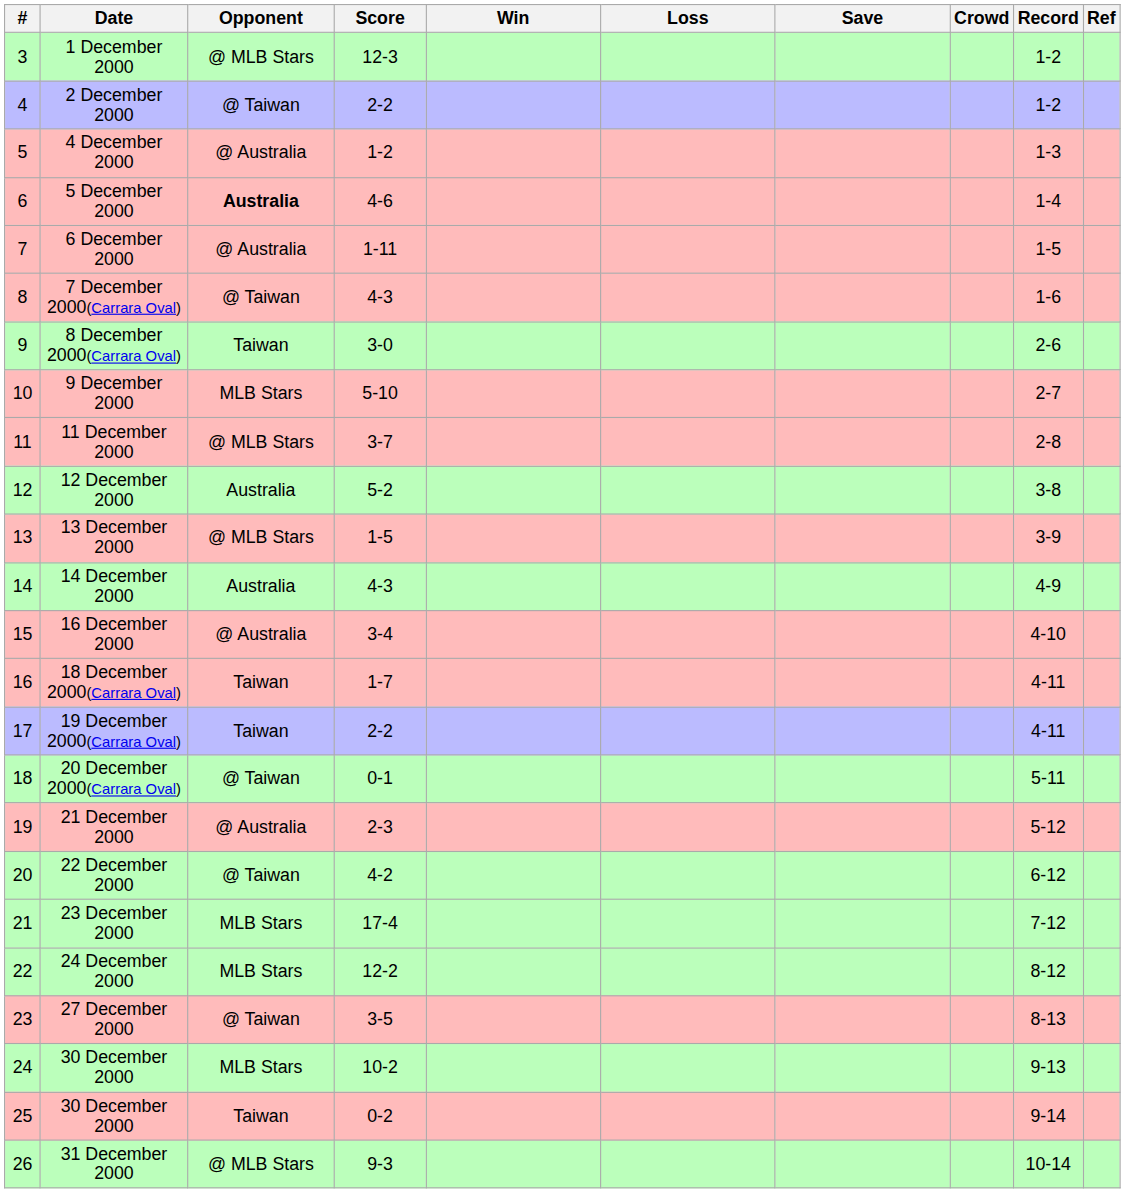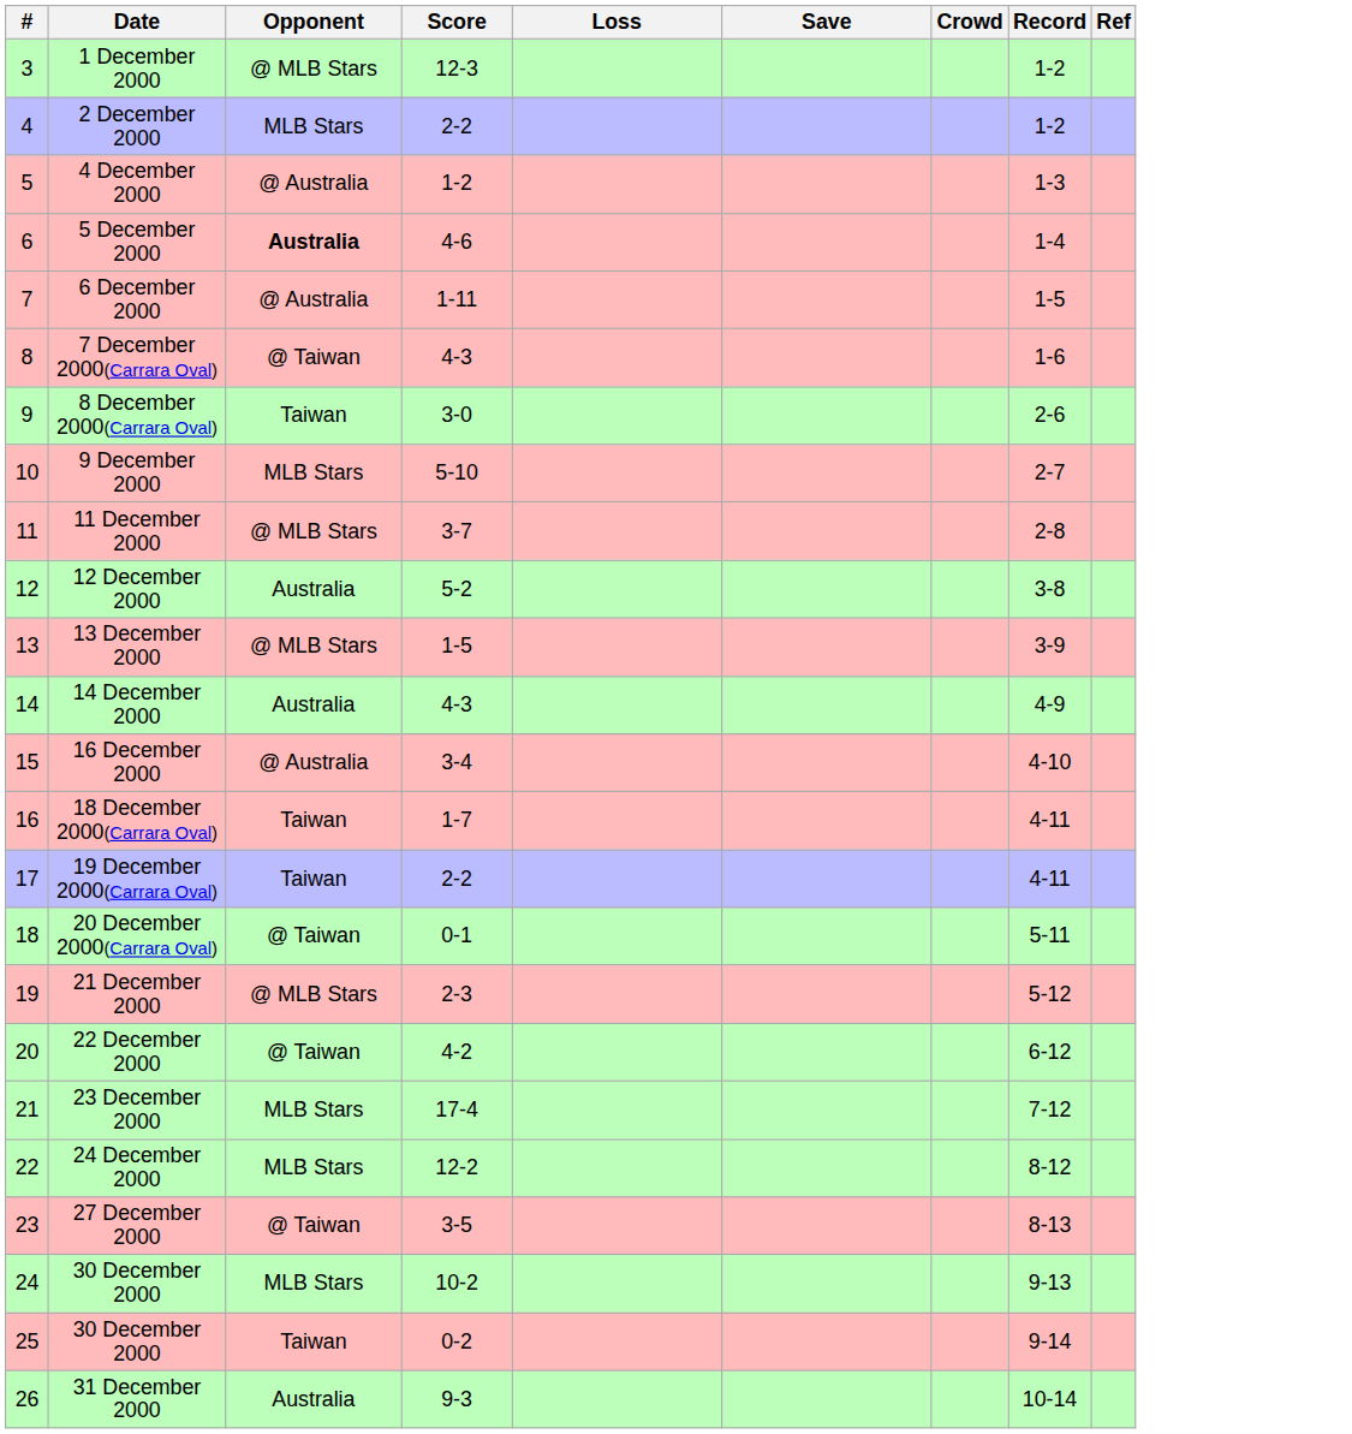 <table class="wikitable" style="text-align:center">
 <tr>
 <th width=25>#</th>
 <th width=125>Date</th>
 <th width=125>Opponent</th>
 <th width=75>Score</th>
-<th width=150>Win</th>
 <th width=150>Loss</th>
 <th width=150>Save</th>
 <th width=50>Crowd</th>
 <th width=50>Record</th>
 <th width=25>Ref</th>
 </tr>
 <tr bgcolor=#bbffbb>
 <td>3</td>
 <td>1 December 2000</td>
 <td>@ MLB Stars</td>
 <td>12-3</td>
 <td></td>
 <td></td>
 <td></td>
-<td></td>
 <td>1-2</td>
 <td></td>
 </tr>
 <tr bgcolor=#bbbbff>
 <td>4</td>
 <td>2 December 2000</td>
-<td>@ Taiwan</td>
+<td>MLB Stars</td>
 <td>2-2</td>
-<td></td>
 <td></td>
 <td></td>
 <td></td>
 <td>1-2</td>
 <td></td>
 </tr>
 <tr bgcolor=#ffbbbb>
 <td>5</td>
 <td>4 December 2000</td>
 <td>@ Australia</td>
 <td>1-2</td>
 <td></td>
 <td></td>
 <td></td>
-<td></td>
 <td>1-3</td>
 <td></td>
 </tr>
 <tr bgcolor=#ffbbbb>
 <td>6</td>
 <td>5 December 2000</td>
 <td><strong>Australia</strong></td>
 <td>4-6</td>
-<td></td>
 <td></td>
 <td></td>
 <td></td>
 <td>1-4</td>
 <td></td>
 </tr>
 <tr bgcolor=#ffbbbb>
 <td>7</td>
 <td>6 December 2000</td>
 <td>@ Australia</td>
 <td>1-11</td>
 <td></td>
 <td></td>
 <td></td>
-<td></td>
 <td>1-5</td>
 <td></td>
 </tr>
 <tr bgcolor=#ffbbbb>
 <td>8</td>
 <td>7 December 2000<small>(<a href='#'>Carrara Oval</a>)</small></td>
 <td>@ Taiwan</td>
 <td>4-3</td>
-<td></td>
 <td></td>
 <td></td>
 <td></td>
 <td>1-6</td>
 <td></td>
 </tr>
 <tr bgcolor=#bbffbb>
 <td>9</td>
 <td>8 December 2000<small>(<a href='#'>Carrara Oval</a>)</small></td>
 <td>Taiwan</td>
 <td>3-0</td>
 <td></td>
 <td></td>
 <td></td>
-<td></td>
 <td>2-6</td>
 <td></td>
 </tr>
 <tr bgcolor=#ffbbbb>
 <td>10</td>
 <td>9 December 2000</td>
 <td>MLB Stars</td>
 <td>5-10</td>
-<td></td>
 <td></td>
 <td></td>
 <td></td>
 <td>2-7</td>
 <td></td>
 </tr>
 <tr bgcolor=#ffbbbb>
 <td>11</td>
 <td>11 December 2000</td>
 <td>@ MLB Stars</td>
 <td>3-7</td>
 <td></td>
 <td></td>
 <td></td>
-<td></td>
 <td>2-8</td>
 <td></td>
 </tr>
 <tr bgcolor=#bbffbb>
 <td>12</td>
 <td>12 December 2000</td>
 <td>Australia</td>
 <td>5-2</td>
-<td></td>
 <td></td>
 <td></td>
 <td></td>
 <td>3-8</td>
 <td></td>
 </tr>
 <tr bgcolor=#ffbbbb>
 <td>13</td>
 <td>13 December 2000</td>
 <td>@ MLB Stars</td>
 <td>1-5</td>
 <td></td>
 <td></td>
 <td></td>
-<td></td>
 <td>3-9</td>
 <td></td>
 </tr>
 <tr bgcolor=#bbffbb>
 <td>14</td>
 <td>14 December 2000</td>
 <td>Australia</td>
 <td>4-3</td>
-<td></td>
 <td></td>
 <td></td>
 <td></td>
 <td>4-9</td>
 <td></td>
 </tr>
 <tr bgcolor=#ffbbbb>
 <td>15</td>
 <td>16 December 2000</td>
 <td>@ Australia</td>
 <td>3-4</td>
 <td></td>
 <td></td>
 <td></td>
-<td></td>
 <td>4-10</td>
 <td></td>
 </tr>
 <tr bgcolor=#ffbbbb>
 <td>16</td>
 <td>18 December 2000<small>(<a href='#'>Carrara Oval</a>)</small></td>
 <td>Taiwan</td>
 <td>1-7</td>
-<td></td>
 <td></td>
 <td></td>
 <td></td>
 <td>4-11</td>
 <td></td>
 </tr>
 <tr bgcolor=#bbbbff>
 <td>17</td>
 <td>19 December 2000<small>(<a href='#'>Carrara Oval</a>)</small></td>
 <td>Taiwan</td>
 <td>2-2</td>
 <td></td>
 <td></td>
 <td></td>
-<td></td>
 <td>4-11</td>
 <td></td>
 </tr>
 <tr bgcolor=#bbffbb>
 <td>18</td>
 <td>20 December 2000<small>(<a href='#'>Carrara Oval</a>)</small></td>
 <td>@ Taiwan</td>
 <td>0-1</td>
 <td></td>
 <td></td>
 <td></td>
-<td></td>
 <td>5-11</td>
 <td></td>
 </tr>
 <tr bgcolor=#ffbbbb>
 <td>19</td>
 <td>21 December 2000</td>
-<td>@ Australia</td>
+<td>@ MLB Stars</td>
 <td>2-3</td>
-<td></td>
 <td></td>
 <td></td>
 <td></td>
 <td>5-12</td>
 <td></td>
 </tr>
 <tr bgcolor=#bbffbb>
 <td>20</td>
 <td>22 December 2000</td>
 <td>@ Taiwan</td>
 <td>4-2</td>
 <td></td>
 <td></td>
 <td></td>
-<td></td>
 <td>6-12</td>
 <td></td>
 </tr>
 <tr bgcolor=#bbffbb>
 <td>21</td>
 <td>23 December 2000</td>
 <td>MLB Stars</td>
 <td>17-4</td>
-<td></td>
 <td></td>
 <td></td>
 <td></td>
 <td>7-12</td>
 <td></td>
 </tr>
 <tr bgcolor=#bbffbb>
 <td>22</td>
 <td>24 December 2000</td>
 <td>MLB Stars</td>
 <td>12-2</td>
 <td></td>
 <td></td>
 <td></td>
-<td></td>
 <td>8-12</td>
 <td></td>
 </tr>
 <tr bgcolor=#ffbbbb>
 <td>23</td>
 <td>27 December 2000</td>
 <td>@ Taiwan</td>
 <td>3-5</td>
-<td></td>
 <td></td>
 <td></td>
 <td></td>
 <td>8-13</td>
 <td></td>
 </tr>
 <tr bgcolor=#bbffbb>
 <td>24</td>
 <td>30 December 2000</td>
 <td>MLB Stars</td>
 <td>10-2</td>
 <td></td>
 <td></td>
 <td></td>
-<td></td>
 <td>9-13</td>
 <td></td>
 </tr>
 <tr bgcolor=#ffbbbb>
 <td>25</td>
 <td>30 December 2000</td>
 <td>Taiwan</td>
 <td>0-2</td>
 <td></td>
 <td></td>
 <td></td>
-<td></td>
 <td>9-14</td>
 <td></td>
 </tr>
 <tr bgcolor=#bbffbb>
 <td>26</td>
 <td>31 December 2000</td>
-<td>@ MLB Stars</td>
+<td>Australia</td>
 <td>9-3</td>
-<td></td>
 <td></td>
 <td></td>
 <td></td>
 <td>10-14</td>
 <td></td>
 </tr>
 </table>
